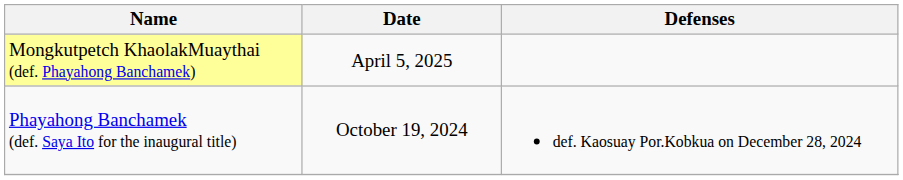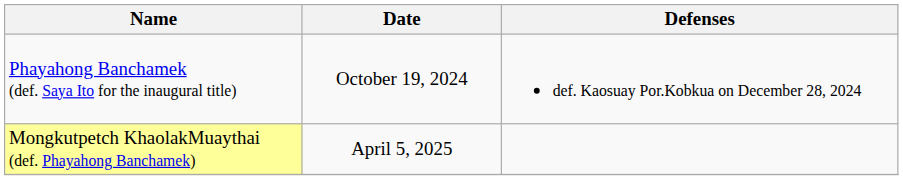 <table class="wikitable" width=60%>
 <tr>
 <th width=30%>Name</th>
 <th width=20%>Date</th>
 <th width=40%>Defenses</th>
 </tr>
 <tr>
+<td align=left> <a href='#'>Phayahong Banchamek</a> <br><small>(def. <a href='#'>Saya Ito</a> for the inaugural title)</small></td>
+<td align=center>October 19, 2024</td>
+<td><br><ul><li><small>def. Kaosuay Por.Kobkua on December 28, 2024</small></li></ul></td>
+</tr>
+<tr>
 <td align=left bgcolor="#FFFF99"> Mongkutpetch KhaolakMuaythai <br><small>(def. <a href='#'>Phayahong Banchamek</a>)</small></td>
 <td align=center>April 5, 2025</td>
 <td></td>
 </tr>
 <tr>
-<td align=left> <a href='#'>Phayahong Banchamek</a> <br><small>(def. <a href='#'>Saya Ito</a> for the inaugural title)</small></td>
-<td align=center>October 19, 2024</td>
-<td><br><ul><li><small>def. Kaosuay Por.Kobkua on December 28, 2024</small></li></ul></td>
-</tr>
-<tr>
 </tr>
 </table>
